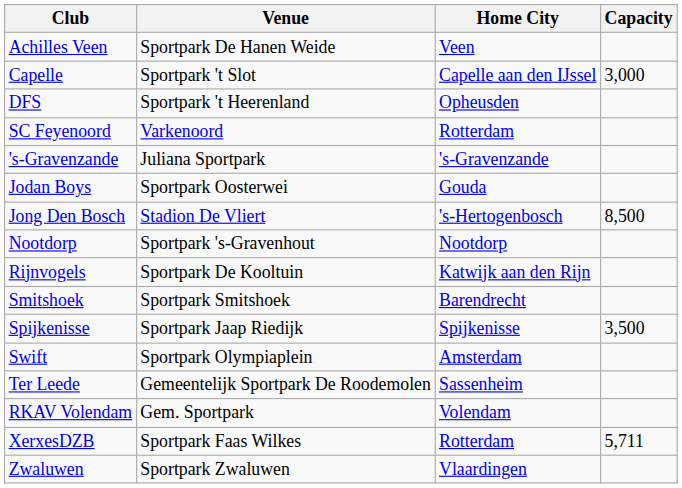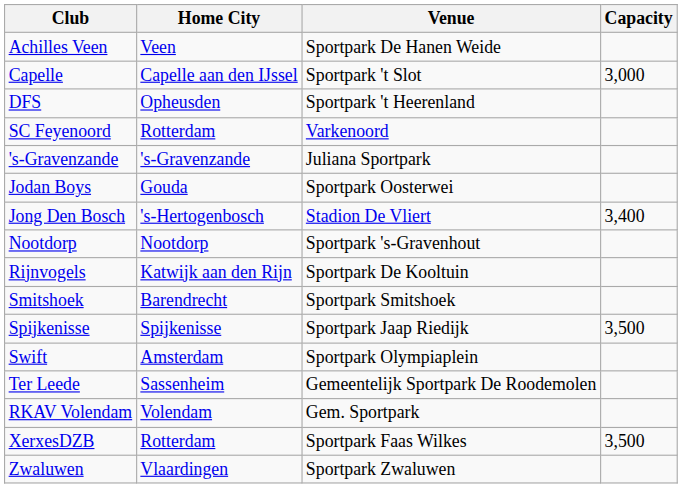 <table class="wikitable sortable">
 <tr>
 <th>Club</th>
+<th>Home City</th>
 <th>Venue</th>
-<th>Home City</th>
 <th>Capacity</th>
 </tr>
 <tr>
 <td><a href='#'>Achilles Veen</a></td>
+<td><a href='#'>Veen</a></td>
 <td>Sportpark De Hanen Weide</td>
-<td><a href='#'>Veen</a></td>
 <td></td>
 </tr>
 <tr>
 <td><a href='#'>Capelle</a></td>
+<td><a href='#'>Capelle aan den IJssel</a></td>
 <td>Sportpark 't Slot</td>
-<td><a href='#'>Capelle aan den IJssel</a></td>
 <td>3,000</td>
 </tr>
 <tr>
 <td><a href='#'>DFS</a></td>
+<td><a href='#'>Opheusden</a></td>
 <td>Sportpark 't Heerenland</td>
-<td><a href='#'>Opheusden</a></td>
 <td></td>
 </tr>
 <tr>
 <td><a href='#'>SC Feyenoord</a></td>
+<td><a href='#'>Rotterdam</a></td>
 <td><a href='#'>Varkenoord</a></td>
-<td><a href='#'>Rotterdam</a></td>
 <td></td>
 </tr>
 <tr>
 <td><a href='#'>'s-Gravenzande</a></td>
+<td><a href='#'>'s-Gravenzande</a></td>
 <td>Juliana Sportpark</td>
-<td><a href='#'>'s-Gravenzande</a></td>
 <td></td>
 </tr>
 <tr>
 <td><a href='#'>Jodan Boys</a></td>
+<td><a href='#'>Gouda</a></td>
 <td>Sportpark Oosterwei</td>
-<td><a href='#'>Gouda</a></td>
 <td></td>
 </tr>
 <tr>
 <td><a href='#'>Jong Den Bosch</a></td>
+<td><a href='#'>'s-Hertogenbosch</a></td>
 <td><a href='#'>Stadion De Vliert</a></td>
-<td><a href='#'>'s-Hertogenbosch</a></td>
-<td>8,500</td>
+<td>3,400</td>
 </tr>
 <tr>
 <td><a href='#'>Nootdorp</a></td>
+<td><a href='#'>Nootdorp</a></td>
 <td>Sportpark 's-Gravenhout</td>
-<td><a href='#'>Nootdorp</a></td>
 <td></td>
 </tr>
 <tr>
 <td><a href='#'>Rijnvogels</a></td>
+<td><a href='#'>Katwijk aan den Rijn</a></td>
 <td>Sportpark De Kooltuin</td>
-<td><a href='#'>Katwijk aan den Rijn</a></td>
 <td></td>
 </tr>
 <tr>
 <td><a href='#'>Smitshoek</a></td>
+<td><a href='#'>Barendrecht</a></td>
 <td>Sportpark Smitshoek</td>
-<td><a href='#'>Barendrecht</a></td>
 <td></td>
 </tr>
 <tr>
 <td><a href='#'>Spijkenisse</a></td>
+<td><a href='#'>Spijkenisse</a></td>
 <td>Sportpark Jaap Riedijk</td>
-<td><a href='#'>Spijkenisse</a></td>
 <td>3,500</td>
 </tr>
 <tr>
 <td><a href='#'>Swift</a></td>
+<td><a href='#'>Amsterdam</a></td>
 <td>Sportpark Olympiaplein</td>
-<td><a href='#'>Amsterdam</a></td>
 <td></td>
 </tr>
 <tr>
 <td><a href='#'>Ter Leede</a></td>
+<td><a href='#'>Sassenheim</a></td>
 <td>Gemeentelijk Sportpark De Roodemolen</td>
-<td><a href='#'>Sassenheim</a></td>
 <td></td>
 </tr>
 <tr>
 <td><a href='#'>RKAV Volendam</a></td>
+<td><a href='#'>Volendam</a></td>
 <td>Gem. Sportpark</td>
-<td><a href='#'>Volendam</a></td>
 <td></td>
 </tr>
 <tr>
 <td><a href='#'>XerxesDZB</a></td>
+<td><a href='#'>Rotterdam</a></td>
 <td>Sportpark Faas Wilkes</td>
-<td><a href='#'>Rotterdam</a></td>
-<td>5,711</td>
+<td>3,500</td>
 </tr>
 <tr>
 <td><a href='#'>Zwaluwen</a></td>
+<td><a href='#'>Vlaardingen</a></td>
 <td>Sportpark Zwaluwen</td>
-<td><a href='#'>Vlaardingen</a></td>
 <td></td>
 </tr>
 </table>
